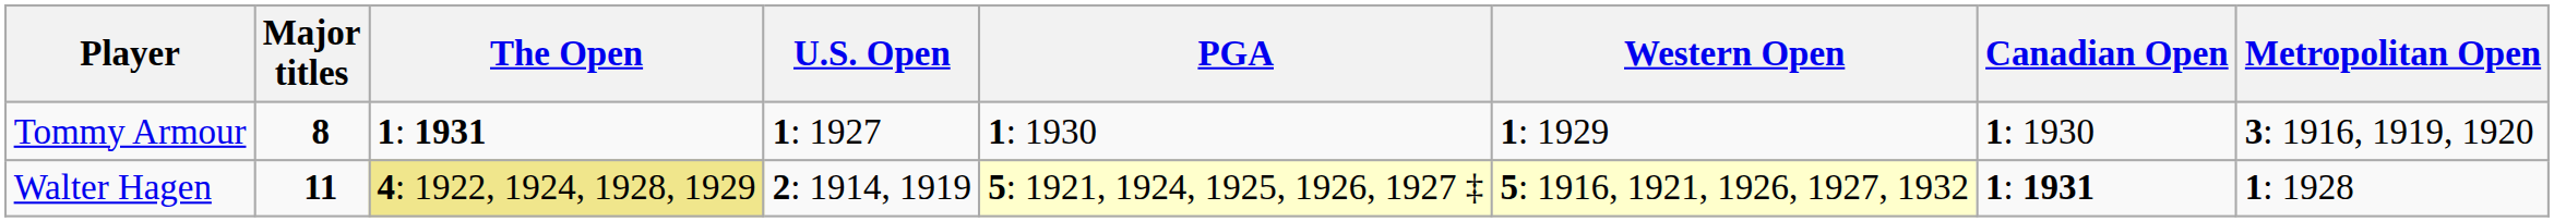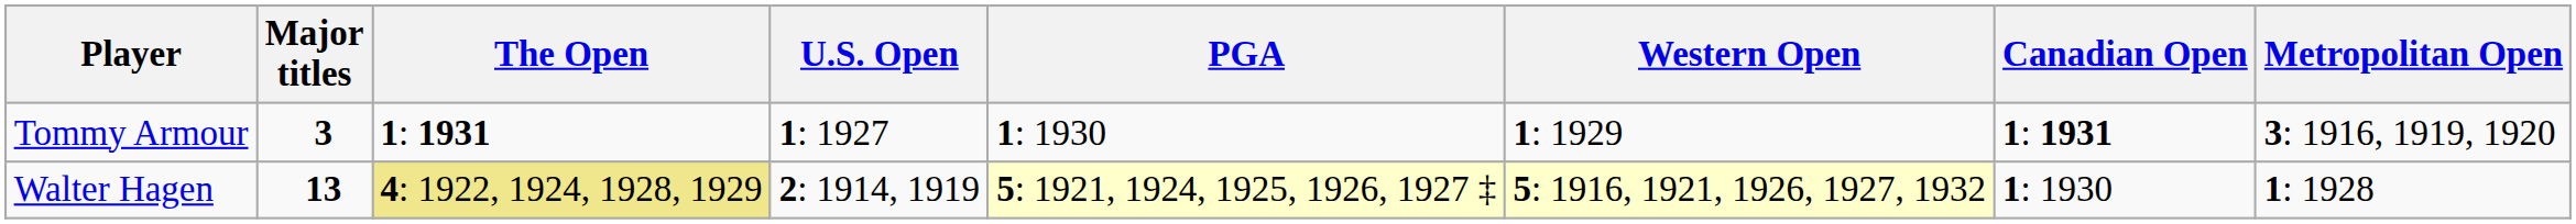 <table class="wikitable">
 <tr>
 <th>Player</th>
 <th>Major<br>titles</th>
 <th><a href='#'>The Open</a></th>
 <th><a href='#'>U.S. Open</a></th>
 <th><a href='#'>PGA</a></th>
 <th><a href='#'>Western Open</a></th>
 <th><a href='#'>Canadian Open</a></th>
 <th><a href='#'>Metropolitan Open</a></th>
 </tr>
 <tr>
 <td> <a href='#'>Tommy Armour</a></td>
-<td align=center>  <strong>8</strong></td>
+<td align=center>  <strong>3</strong></td>
 <td><strong>1</strong>: <strong>1931</strong></td>
 <td><strong>1</strong>: 1927</td>
 <td><strong>1</strong>: 1930</td>
 <td><strong>1</strong>: 1929</td>
-<td><strong>1</strong>: 1930</td>
+<td><strong>1</strong>: <strong>1931</strong></td>
 <td><strong>3</strong>: 1916, 1919, 1920</td>
 </tr>
 <tr>
 <td> <a href='#'>Walter Hagen</a></td>
-<td align=center>  <strong>11</strong></td>
+<td align=center>  <strong>13</strong></td>
 <td style="background: khaki;"><strong>4</strong>: 1922, 1924, 1928, 1929</td>
 <td><strong>2</strong>: 1914, 1919</td>
 <td style="background:#FFFFCC;"><strong>5</strong>: 1921, 1924, 1925, 1926, 1927 ‡</td>
 <td style="background:#FFFFCC;"><strong>5</strong>: 1916, 1921, 1926, 1927, 1932</td>
-<td><strong>1</strong>: <strong>1931</strong></td>
+<td><strong>1</strong>: 1930</td>
 <td><strong>1</strong>: 1928</td>
 </tr>
 </table>
